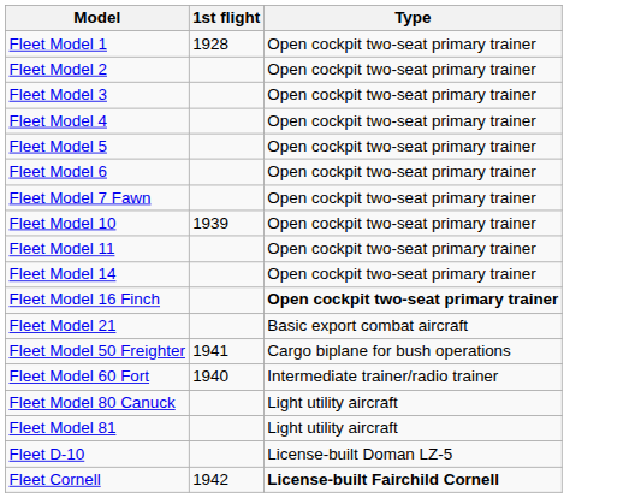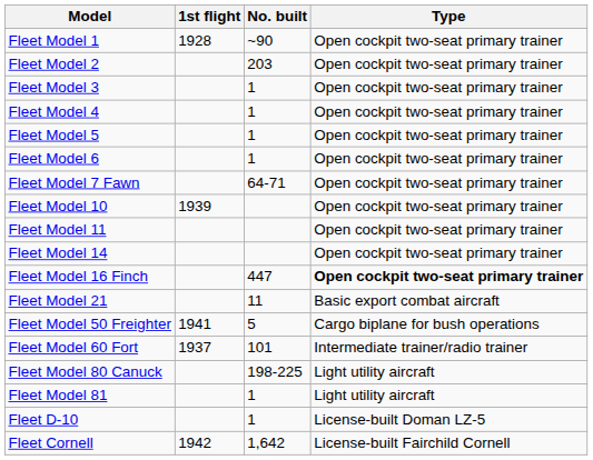 <table class="wikitable sortable">
 <tr>
 <th>Model</th>
 <th>1st flight</th>
+<th>No. built</th>
 <th>Type</th>
 </tr>
 <tr>
 <td><a href='#'>Fleet Model 1</a></td>
 <td>1928</td>
+<td>~90</td>
 <td>Open cockpit two-seat primary trainer</td>
 </tr>
 <tr>
 <td><a href='#'>Fleet Model 2</a></td>
 <td></td>
+<td>203</td>
 <td>Open cockpit two-seat primary trainer</td>
 </tr>
 <tr>
 <td><a href='#'>Fleet Model 3</a></td>
 <td></td>
+<td>1</td>
 <td>Open cockpit two-seat primary trainer</td>
 </tr>
 <tr>
 <td><a href='#'>Fleet Model 4</a></td>
 <td></td>
+<td>1</td>
 <td>Open cockpit two-seat primary trainer</td>
 </tr>
 <tr>
 <td><a href='#'>Fleet Model 5</a></td>
 <td></td>
+<td>1</td>
 <td>Open cockpit two-seat primary trainer</td>
 </tr>
 <tr>
 <td><a href='#'>Fleet Model 6</a></td>
 <td></td>
+<td>1</td>
 <td>Open cockpit two-seat primary trainer</td>
 </tr>
 <tr>
 <td><a href='#'>Fleet Model 7 Fawn</a></td>
 <td></td>
+<td>64-71</td>
 <td>Open cockpit two-seat primary trainer</td>
 </tr>
 <tr>
 <td><a href='#'>Fleet Model 10</a></td>
 <td>1939</td>
+<td></td>
 <td>Open cockpit two-seat primary trainer</td>
 </tr>
 <tr>
 <td><a href='#'>Fleet Model 11</a></td>
+<td></td>
 <td></td>
 <td>Open cockpit two-seat primary trainer</td>
 </tr>
 <tr>
 <td><a href='#'>Fleet Model 14</a></td>
 <td></td>
+<td></td>
 <td>Open cockpit two-seat primary trainer</td>
 </tr>
 <tr>
 <td><a href='#'>Fleet Model 16 Finch</a></td>
 <td></td>
+<td>447</td>
 <td><strong>Open cockpit two-seat primary trainer</strong></td>
 </tr>
 <tr>
 <td><a href='#'>Fleet Model 21</a></td>
 <td></td>
+<td>11</td>
 <td>Basic export combat aircraft</td>
 </tr>
 <tr>
 <td><a href='#'>Fleet Model 50 Freighter</a></td>
 <td>1941</td>
+<td>5</td>
 <td>Cargo biplane for bush operations</td>
 </tr>
 <tr>
 <td><a href='#'>Fleet Model 60 Fort</a></td>
-<td>1940</td>
+<td>1937</td>
+<td>101</td>
 <td>Intermediate trainer/radio trainer</td>
 </tr>
 <tr>
 <td><a href='#'>Fleet Model 80 Canuck</a></td>
 <td></td>
+<td>198-225</td>
 <td>Light utility aircraft</td>
 </tr>
 <tr>
 <td><a href='#'>Fleet Model 81</a></td>
 <td></td>
+<td>1</td>
 <td>Light utility aircraft</td>
 </tr>
 <tr>
 <td><a href='#'>Fleet D-10</a></td>
 <td></td>
+<td>1</td>
 <td>License-built Doman LZ-5</td>
 </tr>
 <tr>
 <td><a href='#'>Fleet Cornell</a></td>
 <td>1942</td>
-<td><strong>License-built Fairchild Cornell</strong></td>
+<td>1,642</td>
+<td>License-built Fairchild Cornell</td>
 </tr>
 </table>
